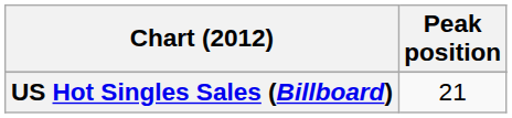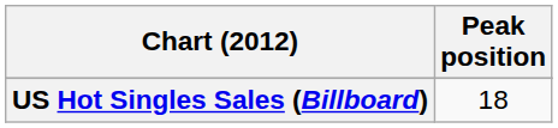 <table class="wikitable sortable plainrowheaders" style="text-align:center">
 <tr>
 <th scope="col">Chart (2012)</th>
 <th scope="col">Peak<br>position</th>
 </tr>
 <tr>
 </tr>
 <tr>
 <th scope="row">US <a href='#'>Hot Singles Sales</a> (<em><a href='#'>Billboard</a></em>)</th>
-<td>21</td>
+<td>18</td>
 </tr>
 </table>
